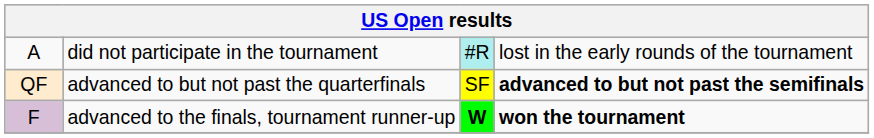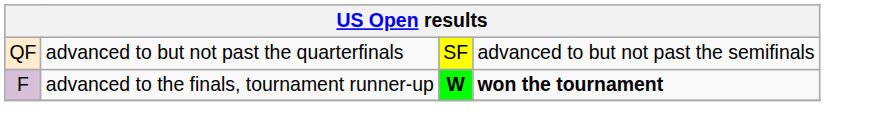 <table class=wikitable style=font-size:75%>
 <tr>
 <th colspan=4><a href='#'>US Open</a> results</th>
 </tr>
 <tr>
-<td align=center width=30>A</td>
-<td>did not participate in the tournament</td>
-<td align=center bgcolor=#afeeee>#R</td>
-<td>lost in the early rounds of the tournament</td>
-</tr>
-<tr>
 <td align=center bgcolor=#ffebcd>QF</td>
 <td>advanced to but not past the quarterfinals</td>
 <td align=center bgcolor=yellow>SF</td>
-<td><strong>advanced to but not past the semifinals</strong></td>
+<td>advanced to but not past the semifinals</td>
 </tr>
 <tr>
 <td align=center bgcolor=#D8BFD8>F</td>
 <td>advanced to the finals, tournament runner-up</td>
 <td align=center bgcolor=lime><strong>W</strong></td>
 <td><strong>won the tournament</strong></td>
 </tr>
 <tr>
 </tr>
 </table>
